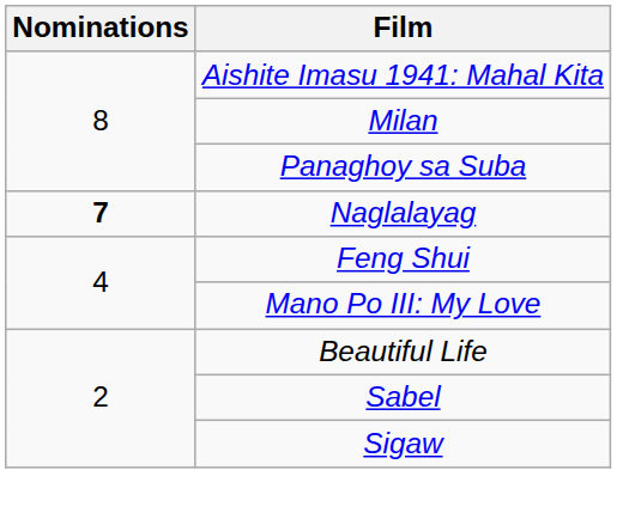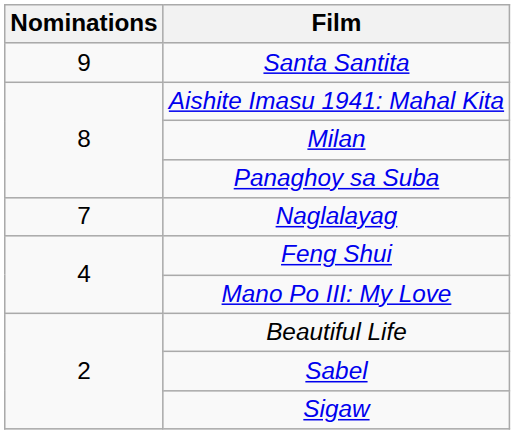 <table class="wikitable" style="text-align:center;">
 <tr>
 <th scope="col" width="55">Nominations</th>
 <th scope="col" align="center">Film</th>
+</tr>
+<tr>
+<td style="text-align:center">9</td>
+<td><em><a href='#'>Santa Santita</a></em></td>
 </tr>
 <tr>
 <td rowspan=3 style="text-align:center">8</td>
 <td><em><a href='#'>Aishite Imasu 1941: Mahal Kita</a></em></td>
 </tr>
 <tr>
 <td><em><a href='#'>Milan</a></em></td>
 </tr>
 <tr>
 <td><em><a href='#'>Panaghoy sa Suba</a></em></td>
 </tr>
 <tr>
-<td style="text-align:center"><strong>7</strong></td>
+<td style="text-align:center">7</td>
 <td><em><a href='#'>Naglalayag</a></em></td>
 </tr>
 <tr>
 <td rowspan=2 style="text-align:center">4</td>
 <td><em><a href='#'>Feng Shui</a></em></td>
 </tr>
 <tr>
 <td><em><a href='#'>Mano Po III: My Love</a></em></td>
 </tr>
 <tr>
 <td rowspan=3 style="text-align:center">2</td>
 <td><em>Beautiful Life</em></td>
 </tr>
 <tr>
 <td><em><a href='#'>Sabel</a></em></td>
 </tr>
 <tr>
 <td><em><a href='#'>Sigaw</a></em></td>
 </tr>
 </table>
